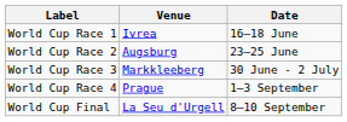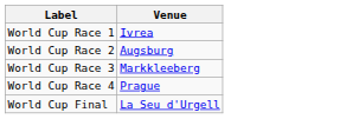 <table class="wikitable">
 <tr>
 <th>Label</th>
 <th>Venue</th>
-<th>Date</th>
 </tr>
 <tr align=left>
 <td>World Cup Race 1</td>
 <td align=left> <a href='#'>Ivrea</a></td>
-<td align=left>16–18 June</td>
 </tr>
 <tr align=left>
 <td>World Cup Race 2</td>
 <td align=left> <a href='#'>Augsburg</a></td>
-<td align=left>23–25 June</td>
 </tr>
 <tr align=left>
 <td>World Cup Race 3</td>
 <td align=left> <a href='#'>Markkleeberg</a></td>
-<td align=left>30 June - 2 July</td>
 </tr>
 <tr align=left>
 <td>World Cup Race 4</td>
 <td align=left> <a href='#'>Prague</a></td>
-<td align=left>1–3 September</td>
 </tr>
 <tr align=left>
 <td>World Cup Final</td>
 <td align=left> <a href='#'>La Seu d'Urgell</a></td>
-<td align=left>8–10 September</td>
 </tr>
 </table>
